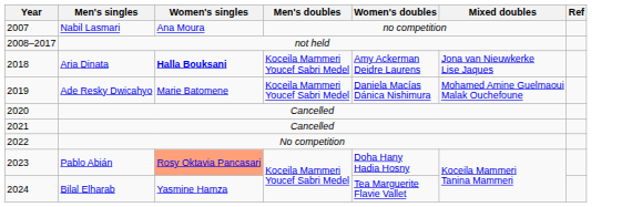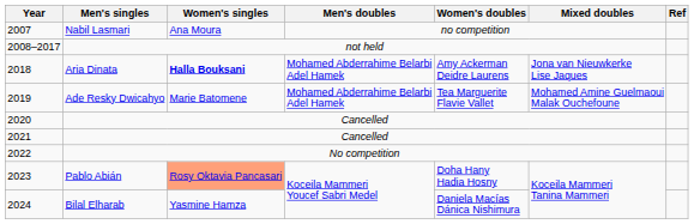 <table class=wikitable style="font-size:90%;">
 <tr>
 <th>Year</th>
 <th>Men's singles</th>
 <th>Women's singles</th>
 <th>Men's doubles</th>
 <th>Women's doubles</th>
 <th>Mixed doubles</th>
 <th>Ref</th>
 </tr>
 <tr>
 <td>2007</td>
 <td> <a href='#'>Nabil Lasmari</a></td>
 <td> <a href='#'>Ana Moura</a></td>
 <td align="center" colspan="3"><em>no competition</em></td>
 <td></td>
 </tr>
 <tr>
 <td>2008–2017</td>
 <td colspan=5 align=center><em>not held</em></td>
 </tr>
 <tr>
 <td>2018</td>
 <td> <a href='#'>Aria Dinata</a></td>
 <td><strong> <a href='#'>Halla Bouksani</a></strong></td>
-<td> <a href='#'>Koceila Mammeri</a><br> <a href='#'>Youcef Sabri Medel</a></td>
+<td> <a href='#'>Mohamed Abderrahime Belarbi</a><br> <a href='#'>Adel Hamek</a></td>
 <td> <a href='#'>Amy Ackerman</a><br> <a href='#'>Deidre Laurens</a></td>
 <td> <a href='#'>Jona van Nieuwkerke</a><br> <a href='#'>Lise Jaques</a></td>
 <td></td>
 </tr>
 <tr>
 <td>2019</td>
 <td> <a href='#'>Ade Resky Dwicahyo</a></td>
 <td> <a href='#'>Marie Batomene</a></td>
-<td> <a href='#'>Koceila Mammeri</a><br> <a href='#'>Youcef Sabri Medel</a></td>
-<td> <a href='#'>Daniela Macías</a><br> <a href='#'>Dánica Nishimura</a></td>
+<td> <a href='#'>Mohamed Abderrahime Belarbi</a><br> <a href='#'>Adel Hamek</a></td>
+<td> <a href='#'>Tea Marguerite</a><br> <a href='#'>Flavie Vallet</a></td>
 <td> <a href='#'>Mohamed Amine Guelmaoui</a><br> <a href='#'>Malak Ouchefoune</a></td>
 <td></td>
 </tr>
 <tr>
 <td>2020</td>
 <td colspan="5" align="center"><em>Cancelled</em></td>
 <td></td>
 </tr>
 <tr>
 <td>2021</td>
 <td colspan="5" align="center"><em>Cancelled</em></td>
 <td></td>
 </tr>
 <tr>
 <td>2022</td>
 <td colspan="5" align="center"><em>No competition</em></td>
 </tr>
 <tr>
 <td>2023</td>
 <td> <a href='#'>Pablo Abián</a></td>
 <td style="background: lightsalmon;"> <a href='#'>Rosy Oktavia Pancasari</a></td>
 <td rowspan="2"> <a href='#'>Koceila Mammeri</a><br> <a href='#'>Youcef Sabri Medel</a></td>
 <td> <a href='#'>Doha Hany</a><br> <a href='#'>Hadia Hosny</a></td>
 <td rowspan="2"> <a href='#'>Koceila Mammeri</a><br> <a href='#'>Tanina Mammeri</a></td>
 <td></td>
 </tr>
 <tr>
 <td>2024</td>
 <td> <a href='#'>Bilal Elharab</a></td>
 <td> <a href='#'>Yasmine Hamza</a></td>
-<td> <a href='#'>Tea Marguerite</a><br> <a href='#'>Flavie Vallet</a></td>
+<td> <a href='#'>Daniela Macías</a><br> <a href='#'>Dánica Nishimura</a></td>
 <td></td>
 </tr>
 </table>
